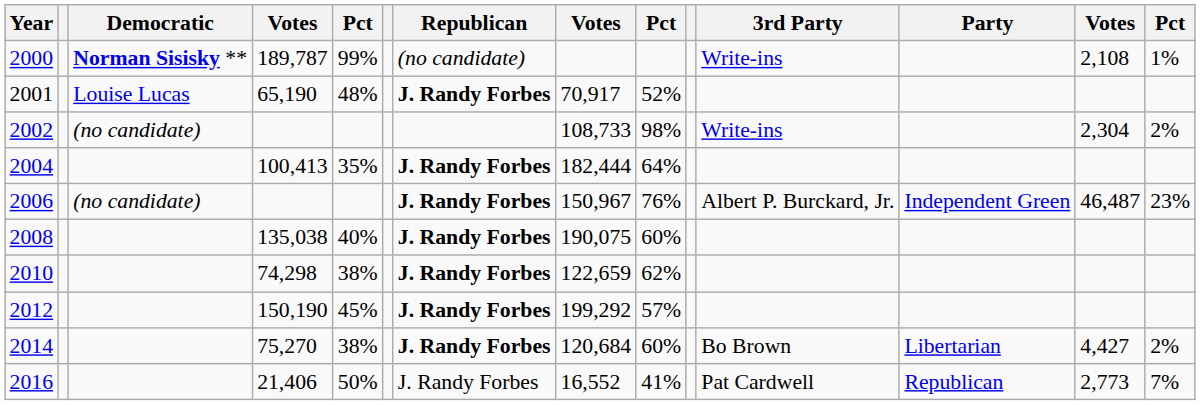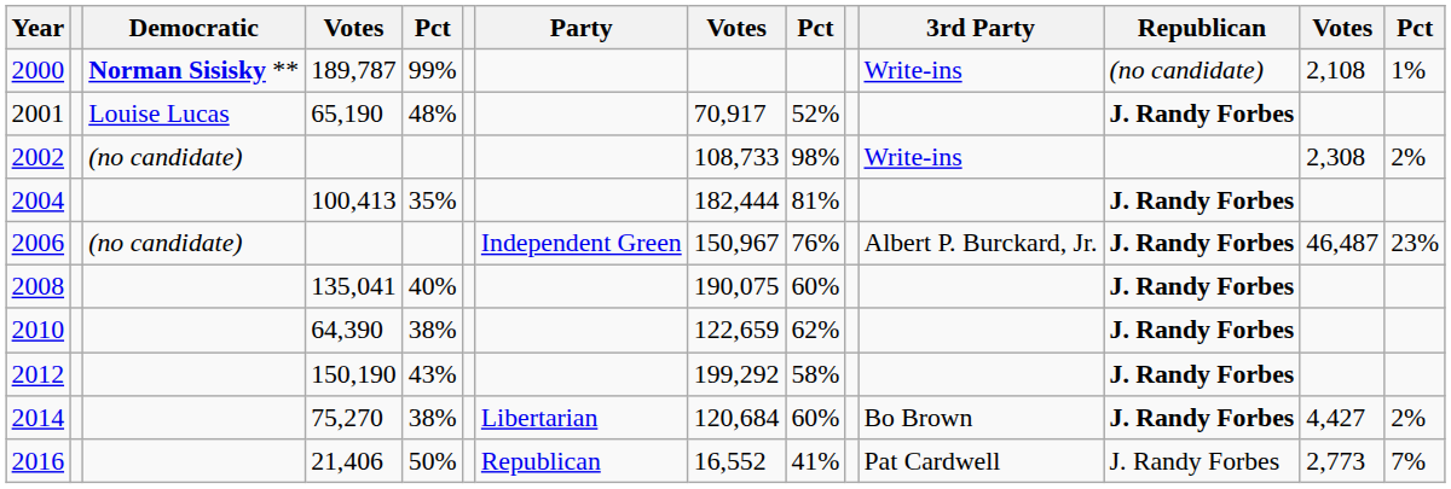 <table class="wikitable" style="margin:0.5em ; font-size:95%">
 <tr>
 <th>Year</th>
 <th></th>
 <th>Democratic</th>
 <th>Votes</th>
 <th>Pct</th>
 <th></th>
-<th>Republican</th>
+<th>Party</th>
 <th>Votes</th>
 <th>Pct</th>
 <th></th>
 <th>3rd Party</th>
-<th>Party</th>
+<th>Republican</th>
 <th>Votes</th>
 <th>Pct</th>
 </tr>
 <tr>
 <td><a href='#'>2000</a></td>
 <td></td>
 <td><strong><a href='#'>Norman Sisisky</a></strong> **</td>
 <td>189,787</td>
 <td>99%</td>
 <td></td>
-<td><em>(no candidate)</em></td>
+<td></td>
 <td></td>
 <td></td>
 <td></td>
 <td><a href='#'>Write-ins</a></td>
-<td></td>
+<td><em>(no candidate)</em></td>
 <td>2,108</td>
 <td>1%</td>
 </tr>
 <tr>
 <td>2001</td>
 <td></td>
 <td><a href='#'>Louise Lucas</a></td>
 <td>65,190</td>
 <td>48%</td>
 <td></td>
-<td><strong>J. Randy Forbes</strong></td>
+<td></td>
 <td>70,917</td>
 <td>52%</td>
 <td></td>
 <td></td>
-<td></td>
+<td><strong>J. Randy Forbes</strong></td>
 <td></td>
 <td></td>
 </tr>
 <tr>
 <td><a href='#'>2002</a></td>
 <td></td>
 <td><em>(no candidate)</em></td>
 <td></td>
 <td></td>
 <td></td>
 <td></td>
 <td>108,733</td>
 <td>98%</td>
 <td></td>
 <td><a href='#'>Write-ins</a></td>
 <td></td>
-<td>2,304</td>
+<td>2,308</td>
 <td>2%</td>
 </tr>
 <tr>
 <td><a href='#'>2004</a></td>
 <td></td>
 <td></td>
 <td>100,413</td>
 <td>35%</td>
 <td></td>
-<td><strong>J. Randy Forbes</strong></td>
+<td></td>
 <td>182,444</td>
-<td>64%</td>
+<td>81%</td>
 <td></td>
 <td></td>
-<td></td>
+<td><strong>J. Randy Forbes</strong></td>
 <td></td>
 <td></td>
 </tr>
 <tr>
 <td><a href='#'>2006</a></td>
 <td></td>
 <td><em>(no candidate)</em></td>
 <td></td>
 <td></td>
 <td></td>
-<td><strong>J. Randy Forbes</strong></td>
+<td><a href='#'>Independent Green</a></td>
 <td>150,967</td>
 <td>76%</td>
 <td></td>
 <td>Albert P. Burckard, Jr.</td>
-<td><a href='#'>Independent Green</a></td>
+<td><strong>J. Randy Forbes</strong></td>
 <td>46,487</td>
 <td>23%</td>
 </tr>
 <tr>
 <td><a href='#'>2008</a></td>
 <td></td>
 <td></td>
-<td>135,038</td>
+<td>135,041</td>
 <td>40%</td>
 <td></td>
-<td><strong>J. Randy Forbes</strong></td>
+<td></td>
 <td>190,075</td>
 <td>60%</td>
 <td></td>
 <td></td>
-<td></td>
+<td><strong>J. Randy Forbes</strong></td>
 <td></td>
 <td></td>
 </tr>
 <tr>
 <td><a href='#'>2010</a></td>
 <td></td>
 <td></td>
-<td>74,298</td>
+<td>64,390</td>
 <td>38%</td>
 <td></td>
-<td><strong>J. Randy Forbes</strong></td>
+<td></td>
 <td>122,659</td>
 <td>62%</td>
 <td></td>
 <td></td>
-<td></td>
+<td><strong>J. Randy Forbes</strong></td>
 <td></td>
 <td></td>
 </tr>
 <tr>
 <td><a href='#'>2012</a></td>
 <td></td>
 <td></td>
 <td>150,190</td>
-<td>45%</td>
+<td>43%</td>
+<td></td>
+<td></td>
+<td>199,292</td>
+<td>58%</td>
+<td></td>
 <td></td>
 <td><strong>J. Randy Forbes</strong></td>
-<td>199,292</td>
-<td>57%</td>
-<td></td>
-<td></td>
-<td></td>
 <td></td>
 <td></td>
 </tr>
 <tr>
 <td><a href='#'>2014</a></td>
 <td></td>
 <td></td>
 <td>75,270</td>
 <td>38%</td>
 <td></td>
-<td><strong>J. Randy Forbes</strong></td>
+<td><a href='#'>Libertarian</a></td>
 <td>120,684</td>
 <td>60%</td>
 <td></td>
 <td>Bo Brown</td>
-<td><a href='#'>Libertarian</a></td>
+<td><strong>J. Randy Forbes</strong></td>
 <td>4,427</td>
 <td>2%</td>
 </tr>
 <tr>
 <td><a href='#'>2016</a></td>
 <td></td>
 <td><strong></strong></td>
 <td>21,406</td>
 <td>50%</td>
 <td></td>
-<td>J. Randy Forbes</td>
+<td><a href='#'>Republican</a></td>
 <td>16,552</td>
 <td>41%</td>
 <td></td>
 <td>Pat Cardwell</td>
-<td><a href='#'>Republican</a></td>
+<td>J. Randy Forbes</td>
 <td>2,773</td>
 <td>7%</td>
 </tr>
 </table>
